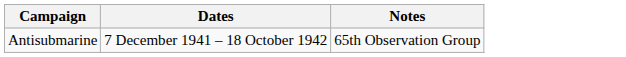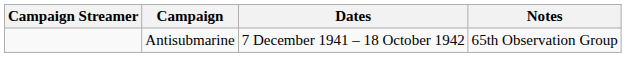 <table class="wikitable">
 <tr style="background:#efefef;">
+<th>Campaign Streamer</th>
 <th>Campaign</th>
 <th>Dates</th>
 <th>Notes</th>
 </tr>
 <tr>
+<td></td>
 <td>Antisubmarine</td>
 <td>7 December 1941 – 18 October 1942</td>
 <td>65th Observation Group</td>
 </tr>
 </table>
